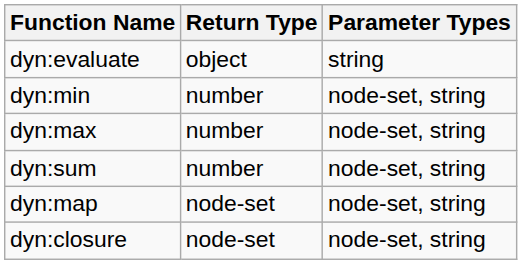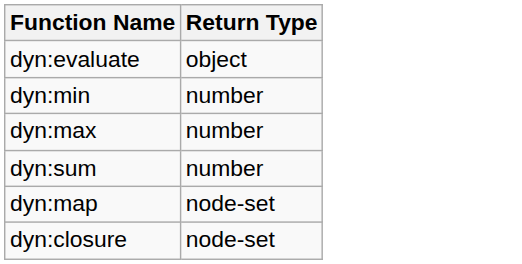 <table class="wikitable">
 <tr>
 <th>Function Name</th>
 <th>Return Type</th>
-<th>Parameter Types</th>
 </tr>
 <tr>
 <td>dyn:evaluate</td>
 <td>object</td>
-<td>string</td>
 </tr>
 <tr>
 <td>dyn:min</td>
 <td>number</td>
-<td>node-set, string</td>
 </tr>
 <tr>
 <td>dyn:max</td>
 <td>number</td>
-<td>node-set, string</td>
 </tr>
 <tr>
 <td>dyn:sum</td>
 <td>number</td>
-<td>node-set, string</td>
 </tr>
 <tr>
 <td>dyn:map</td>
 <td>node-set</td>
-<td>node-set, string</td>
 </tr>
 <tr>
 <td>dyn:closure</td>
 <td>node-set</td>
-<td>node-set, string</td>
 </tr>
 </table>
